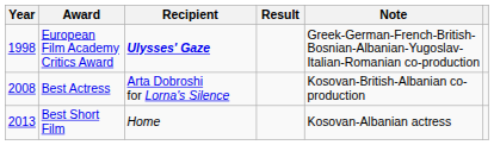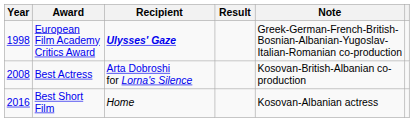 <table class="wikitable plainrowheaders" width="100%">
 <tr>
 <th width="5%">Year<br></th>
 <th width="18%">Award</th>
 <th width="28%">Recipient</th>
 <th width="10%">Result</th>
 <th width="38%">Note</th>
 <th></th>
 </tr>
 <tr>
 <td align="center"><a href='#'>1998</a><br></td>
 <td><a href='#'>European Film Academy Critics Award</a></td>
 <td><strong><em><a href='#'>Ulysses' Gaze</a></em></strong></td>
 <td></td>
 <td>Greek-German-French-British-Bosnian-Albanian-Yugoslav-Italian-Romanian co-production</td>
 <td align="center"></td>
 </tr>
 <tr>
 <td align="center"><a href='#'>2008</a><br></td>
 <td><a href='#'>Best Actress</a></td>
 <td><a href='#'>Arta Dobroshi</a><br>for <em><a href='#'>Lorna's Silence</a></em></td>
 <td></td>
 <td>Kosovan-British-Albanian co-production</td>
 <td align="center"></td>
 </tr>
 <tr>
-<td align="center"><a href='#'>2013</a><br></td>
+<td align="center"><a href='#'>2016</a><br></td>
 <td><a href='#'>Best Short Film</a></td>
 <td><em>Home</em></td>
 <td></td>
 <td>Kosovan-Albanian actress</td>
 <td align="center"></td>
 </tr>
 </table>
